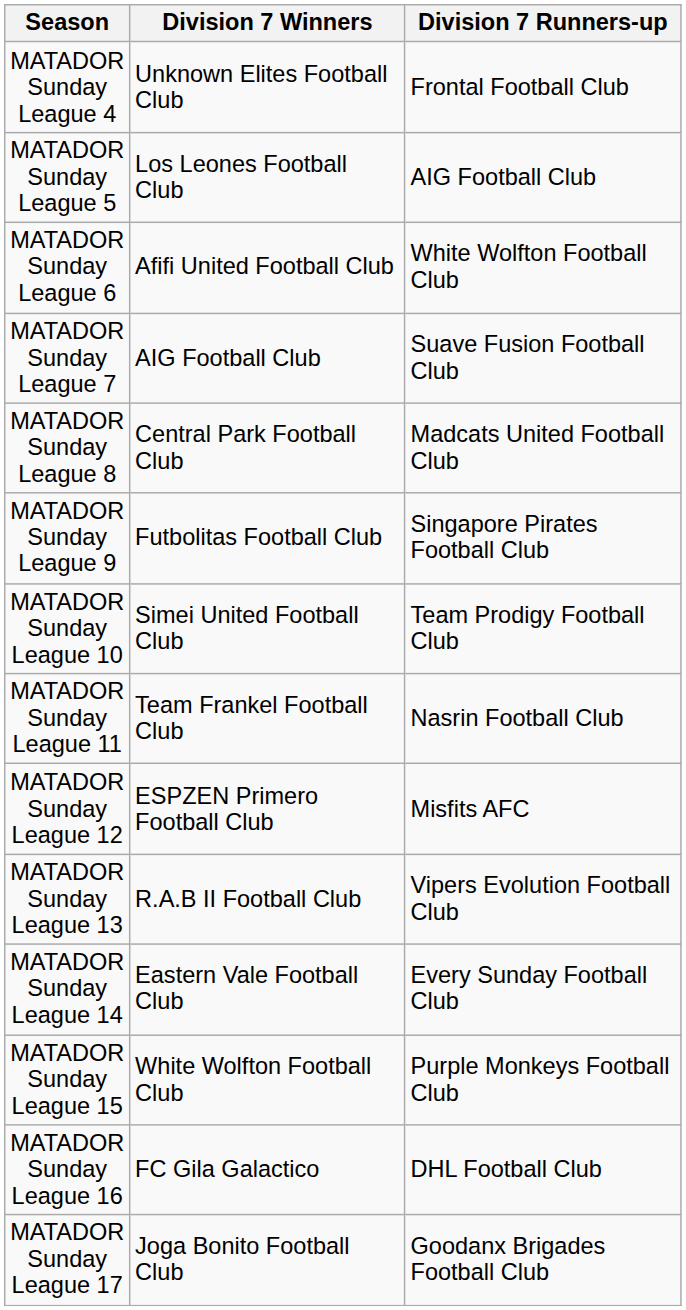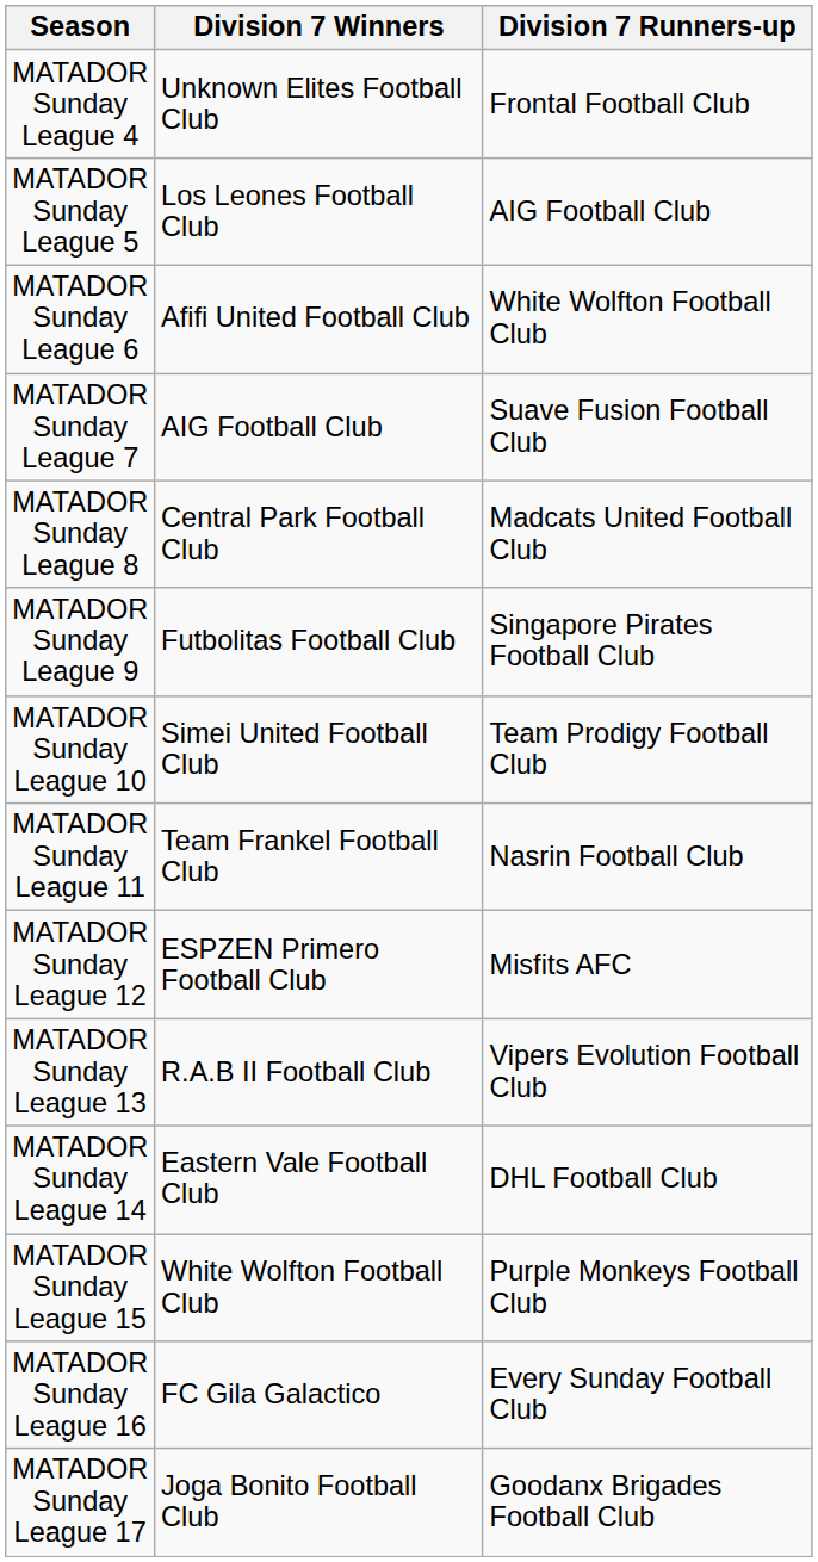 <table class="wikitable" style="text-align:center">
 <tr>
 <th width='25'>Season</th>
 <th width='180'>Division 7 Winners</th>
 <th width='180'>Division 7 Runners-up</th>
 </tr>
 <tr>
 <td>MATADOR Sunday League 4</td>
 <td align='left'>Unknown Elites Football Club</td>
 <td align='left'>Frontal Football Club</td>
 </tr>
 <tr>
 <td>MATADOR Sunday League 5</td>
 <td align='left'>Los Leones Football Club</td>
 <td align='left'>AIG Football Club</td>
 </tr>
 <tr>
 <td>MATADOR Sunday League 6</td>
 <td align='left'>Afifi United Football Club</td>
 <td align='left'>White Wolfton Football Club</td>
 </tr>
 <tr>
 <td>MATADOR Sunday League 7</td>
 <td align='left'>AIG Football Club</td>
 <td align='left'>Suave Fusion Football Club</td>
 </tr>
 <tr>
 <td>MATADOR Sunday League 8</td>
 <td align='left'>Central Park Football Club</td>
 <td align='left'>Madcats United Football Club</td>
 </tr>
 <tr>
 <td>MATADOR Sunday League 9</td>
 <td align='left'>Futbolitas Football Club</td>
 <td align='left'>Singapore Pirates Football Club</td>
 </tr>
 <tr>
 <td>MATADOR Sunday League 10</td>
 <td align='left'>Simei United Football Club</td>
 <td align='left'>Team Prodigy Football Club</td>
 </tr>
 <tr>
 <td>MATADOR Sunday League 11</td>
 <td align='left'>Team Frankel Football Club</td>
 <td align='left'>Nasrin Football Club</td>
 </tr>
 <tr>
 <td>MATADOR Sunday League 12</td>
 <td align='left'>ESPZEN Primero Football Club</td>
 <td align='left'>Misfits AFC</td>
 </tr>
 <tr>
 <td>MATADOR Sunday League 13</td>
 <td align='left'>R.A.B II Football Club</td>
 <td align='left'>Vipers Evolution Football Club</td>
 </tr>
 <tr>
 <td>MATADOR Sunday League 14</td>
 <td align='left'>Eastern Vale Football Club</td>
-<td align='left'>Every Sunday Football Club</td>
+<td align='left'>DHL Football Club</td>
 </tr>
 <tr>
 <td>MATADOR Sunday League 15</td>
 <td align='left'>White Wolfton Football Club</td>
 <td align='left'>Purple Monkeys Football Club</td>
 </tr>
 <tr>
 <td>MATADOR Sunday League 16</td>
 <td align='left'>FC Gila Galactico</td>
-<td align='left'>DHL Football Club</td>
+<td align='left'>Every Sunday Football Club</td>
 </tr>
 <tr>
 <td>MATADOR Sunday League 17</td>
 <td align='left'>Joga Bonito Football Club</td>
 <td align='left'>Goodanx Brigades Football Club</td>
 </tr>
 <tr>
 </tr>
 </table>
